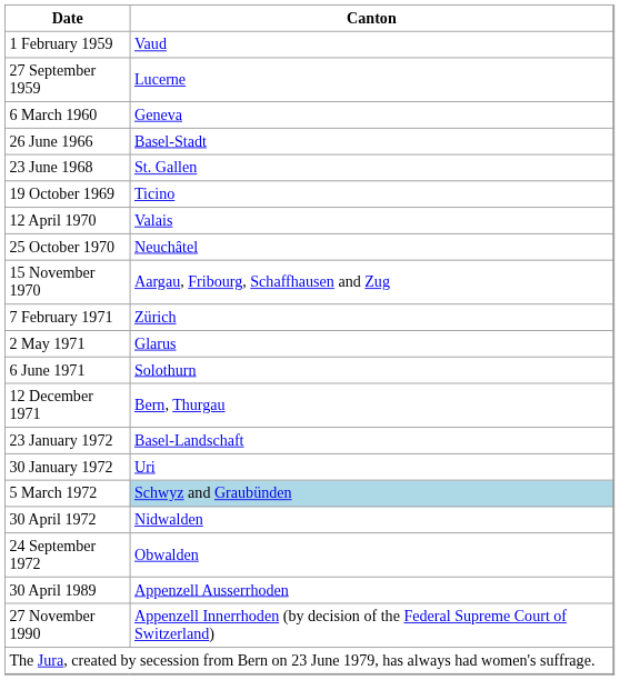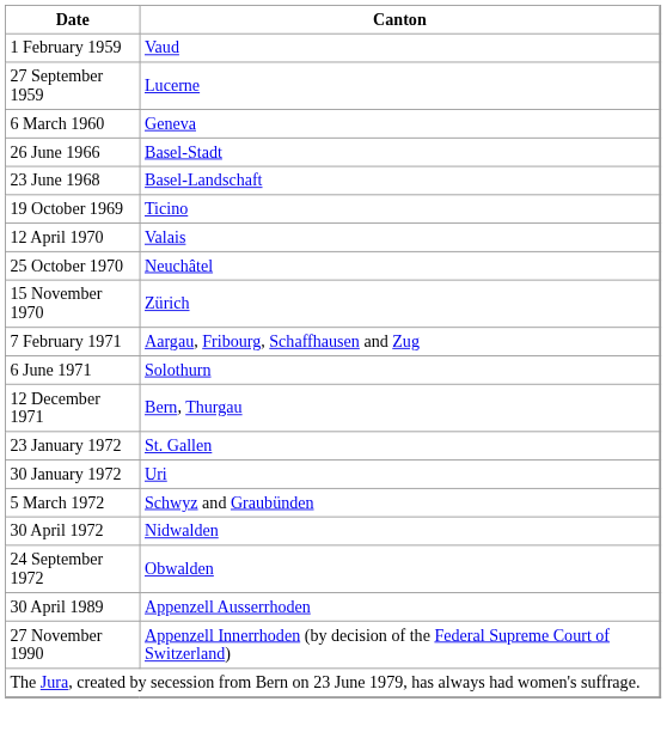 <table align="center" rules="all" cellspacing="0" cellpadding="4" style="border: 1px solid #999; border-right: 2px solid #999; border-bottom:2px solid #999">
 <tr>
 <th>Date</th>
 <th>Canton</th>
 </tr>
 <tr>
 <td>1 February 1959</td>
 <td><a href='#'>Vaud</a></td>
 </tr>
 <tr>
 <td>27 September 1959</td>
 <td><a href='#'>Lucerne</a></td>
 </tr>
 <tr>
 <td>6 March 1960</td>
 <td><a href='#'>Geneva</a></td>
 </tr>
 <tr>
 <td>26 June 1966</td>
 <td><a href='#'>Basel-Stadt</a></td>
 </tr>
 <tr>
 <td>23 June 1968</td>
-<td><a href='#'>St. Gallen</a></td>
+<td><a href='#'>Basel-Landschaft</a></td>
 </tr>
 <tr>
 <td>19 October 1969</td>
 <td><a href='#'>Ticino</a></td>
 </tr>
 <tr>
 <td>12 April 1970</td>
 <td><a href='#'>Valais</a></td>
 </tr>
 <tr>
 <td>25 October 1970</td>
 <td><a href='#'>Neuchâtel</a></td>
 </tr>
 <tr>
 <td>15 November 1970</td>
-<td><a href='#'>Aargau</a>, <a href='#'>Fribourg</a>, <a href='#'>Schaffhausen</a> and <a href='#'>Zug</a></td>
+<td><a href='#'>Zürich</a></td>
 </tr>
 <tr>
 <td>7 February 1971</td>
-<td><a href='#'>Zürich</a></td>
-</tr>
-<tr>
-<td>2 May 1971</td>
-<td><a href='#'>Glarus</a></td>
+<td><a href='#'>Aargau</a>, <a href='#'>Fribourg</a>, <a href='#'>Schaffhausen</a> and <a href='#'>Zug</a></td>
 </tr>
 <tr>
 <td>6 June 1971</td>
 <td><a href='#'>Solothurn</a></td>
 </tr>
 <tr>
 <td>12 December 1971</td>
 <td><a href='#'>Bern</a>, <a href='#'>Thurgau</a></td>
 </tr>
 <tr>
 <td>23 January 1972</td>
-<td><a href='#'>Basel-Landschaft</a></td>
+<td><a href='#'>St. Gallen</a></td>
 </tr>
 <tr>
 <td>30 January 1972</td>
 <td><a href='#'>Uri</a></td>
 </tr>
 <tr>
 <td>5 March 1972</td>
-<td style="background: lightblue;"><a href='#'>Schwyz</a> and <a href='#'>Graubünden</a></td>
+<td><a href='#'>Schwyz</a> and <a href='#'>Graubünden</a></td>
 </tr>
 <tr>
 <td>30 April 1972</td>
 <td><a href='#'>Nidwalden</a></td>
 </tr>
 <tr>
 <td>24 September 1972</td>
 <td><a href='#'>Obwalden</a></td>
 </tr>
 <tr>
 <td>30 April 1989</td>
 <td><a href='#'>Appenzell Ausserrhoden</a></td>
 </tr>
 <tr>
 <td>27 November 1990</td>
 <td><a href='#'>Appenzell Innerrhoden</a> (by decision of the <a href='#'>Federal Supreme Court of Switzerland</a>)</td>
 </tr>
 <tr>
 <td colspan=2 align=left>The <a href='#'>Jura</a>, created by secession from Bern on 23 June 1979, has always had women's suffrage.</td>
 </tr>
 </table>
